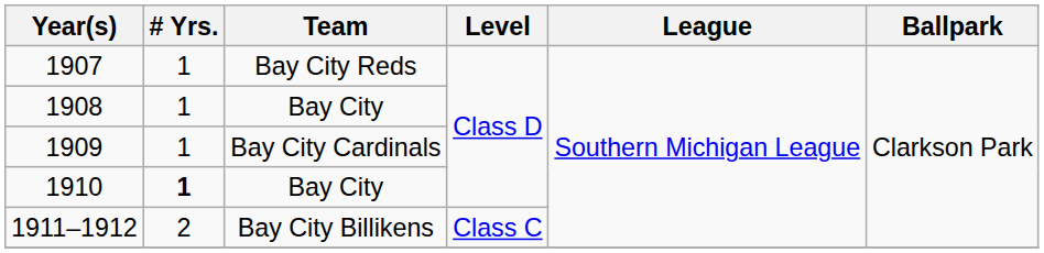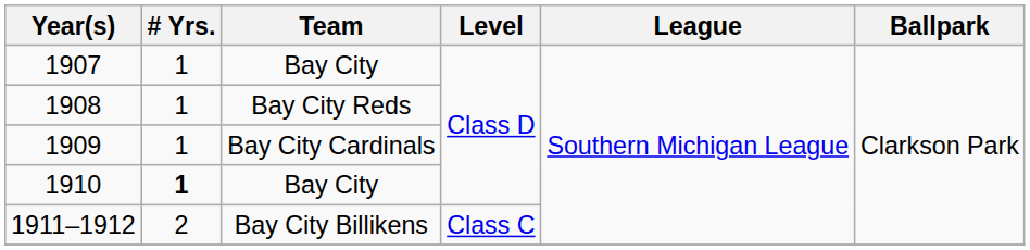 <table class="wikitable" style="text-align:center; font-size: 95%;">
 <tr>
 <th>Year(s)</th>
 <th># Yrs.</th>
 <th>Team</th>
 <th>Level</th>
 <th>League</th>
 <th>Ballpark</th>
 </tr>
 <tr>
 <td>1907</td>
 <td>1</td>
-<td>Bay City Reds</td>
+<td>Bay City</td>
 <td rowspan=4><a href='#'>Class D</a></td>
 <td rowspan=5><a href='#'>Southern Michigan League</a></td>
 <td rowspan=5>Clarkson Park</td>
 </tr>
 <tr>
 <td>1908</td>
 <td>1</td>
-<td>Bay City</td>
+<td>Bay City Reds</td>
 </tr>
 <tr>
 <td>1909</td>
 <td>1</td>
 <td>Bay City Cardinals</td>
 </tr>
 <tr>
 <td>1910</td>
 <td><strong>1</strong></td>
 <td>Bay City</td>
 </tr>
 <tr>
 <td>1911–1912</td>
 <td>2</td>
 <td>Bay City Billikens</td>
 <td><a href='#'>Class C</a></td>
 </tr>
 <tr>
 </tr>
 </table>
